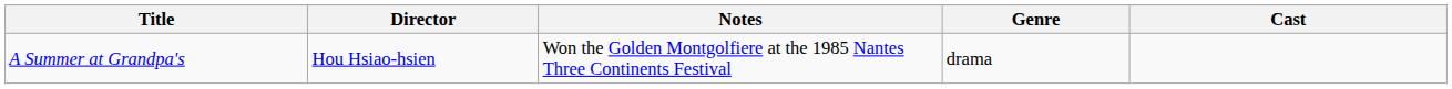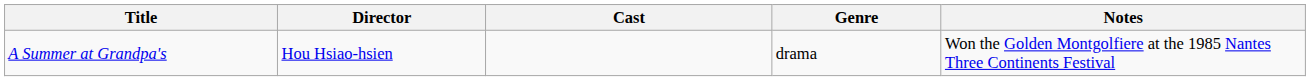 <table class="wikitable" width= "100%">
 <tr>
 <th width=21%>Title</th>
 <th width=16%>Director</th>
+<th width=22%>Cast</th>
+<th width=13%>Genre</th>
 <th width=28%>Notes</th>
-<th width=13%>Genre</th>
-<th width=22%>Cast</th>
 </tr>
 <tr>
 <td><em><a href='#'>A Summer at Grandpa's</a></em></td>
 <td><a href='#'>Hou Hsiao-hsien</a></td>
+<td></td>
+<td>drama</td>
 <td>Won the <a href='#'>Golden Montgolfiere</a> at the 1985 <a href='#'>Nantes Three Continents Festival</a></td>
-<td>drama</td>
-<td></td>
 </tr>
 </table>
